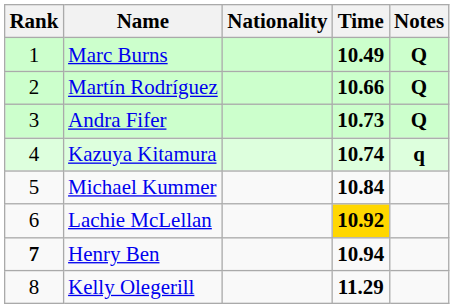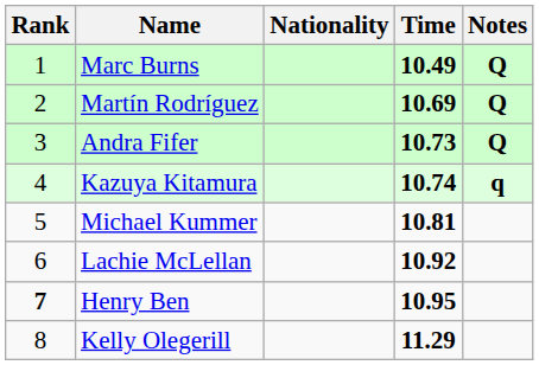 <table class="wikitable sortable" style="text-align:center">
 <tr>
 <th>Rank</th>
 <th>Name</th>
 <th>Nationality</th>
 <th>Time</th>
 <th>Notes</th>
 </tr>
 <tr bgcolor=ccffcc>
 <td>1</td>
 <td align=left><a href='#'>Marc Burns</a></td>
 <td align=left></td>
 <td><strong>10.49</strong></td>
 <td><strong>Q</strong></td>
 </tr>
 <tr bgcolor=ccffcc>
 <td>2</td>
 <td align=left><a href='#'>Martín Rodríguez</a></td>
 <td align=left></td>
-<td><strong>10.66</strong></td>
+<td><strong>10.69</strong></td>
 <td><strong>Q</strong></td>
 </tr>
 <tr bgcolor=ccffcc>
 <td>3</td>
 <td align=left><a href='#'>Andra Fifer</a></td>
 <td align=left></td>
 <td><strong>10.73</strong></td>
 <td><strong>Q</strong></td>
 </tr>
 <tr bgcolor=ddffdd>
 <td>4</td>
 <td align=left><a href='#'>Kazuya Kitamura</a></td>
 <td align=left></td>
 <td><strong>10.74</strong></td>
 <td><strong>q</strong></td>
 </tr>
 <tr>
 <td>5</td>
 <td align=left><a href='#'>Michael Kummer</a></td>
 <td align=left></td>
-<td><strong>10.84</strong></td>
+<td><strong>10.81</strong></td>
 <td></td>
 </tr>
 <tr>
 <td>6</td>
 <td align=left><a href='#'>Lachie McLellan</a></td>
 <td align=left></td>
-<td style="background: gold;"><strong>10.92</strong></td>
+<td><strong>10.92</strong></td>
 <td></td>
 </tr>
 <tr>
 <td><strong>7</strong></td>
 <td align=left><a href='#'>Henry Ben</a></td>
 <td align=left></td>
-<td><strong>10.94</strong></td>
+<td><strong>10.95</strong></td>
 <td></td>
 </tr>
 <tr>
 <td>8</td>
 <td align=left><a href='#'>Kelly Olegerill</a></td>
 <td align=left></td>
 <td><strong>11.29</strong></td>
 <td></td>
 </tr>
 </table>
